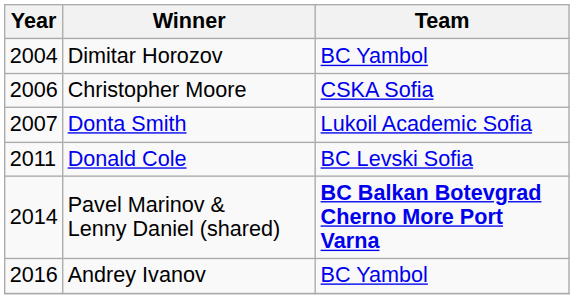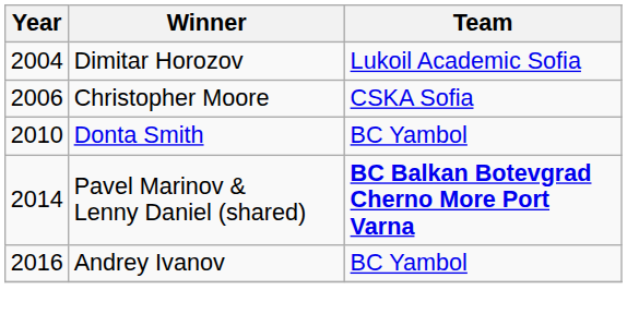 <table class="wikitable">
 <tr>
 <th>Year</th>
 <th width=180>Winner</th>
 <th width=180>Team</th>
 </tr>
 <tr>
 <td>2004</td>
 <td> Dimitar Horozov</td>
-<td><a href='#'>BC Yambol</a></td>
+<td><a href='#'>Lukoil Academic Sofia</a></td>
 </tr>
 <tr>
 <td>2006</td>
 <td> Christopher Moore</td>
 <td><a href='#'>CSKA Sofia</a></td>
 </tr>
 <tr>
-<td>2007</td>
+<td>2010</td>
 <td> <a href='#'>Donta Smith</a></td>
-<td><a href='#'>Lukoil Academic Sofia</a></td>
-</tr>
-<tr>
-<td>2011</td>
-<td> <a href='#'>Donald Cole</a></td>
-<td><a href='#'>BC Levski Sofia</a></td>
+<td><a href='#'>BC Yambol</a></td>
 </tr>
 <tr>
 <td>2014</td>
 <td> Pavel Marinov & <br> Lenny Daniel (shared)</td>
 <td><strong><a href='#'>BC Balkan Botevgrad</a><br><a href='#'>Cherno More Port Varna</a></strong></td>
 </tr>
 <tr>
 <td>2016</td>
 <td> Andrey Ivanov</td>
 <td><a href='#'>BC Yambol</a></td>
 </tr>
 <tr>
 </tr>
 </table>
